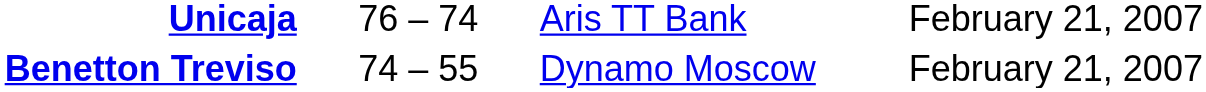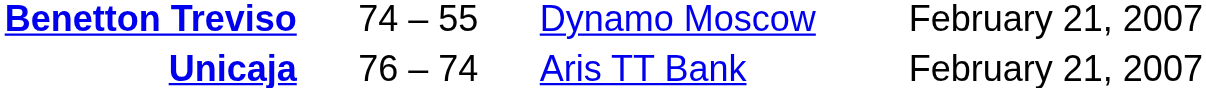 <table style="text-align:center">
 <tr>
 <th width=160></th>
 <th width=100></th>
 <th width=160></th>
 <th width=200></th>
 </tr>
 <tr>
+<td align=right><strong><a href='#'>Benetton Treviso</a></strong> </td>
+<td>74 – 55</td>
+<td align=left> <a href='#'>Dynamo Moscow</a></td>
+<td align=left>February 21, 2007</td>
+</tr>
+<tr>
 <td align=right><strong><a href='#'>Unicaja</a></strong> </td>
 <td>76 – 74</td>
 <td align=left> <a href='#'>Aris TT Bank</a></td>
 <td align=left>February 21, 2007</td>
 </tr>
-<tr>
-<td align=right><strong><a href='#'>Benetton Treviso</a></strong> </td>
-<td>74 – 55</td>
-<td align=left> <a href='#'>Dynamo Moscow</a></td>
-<td align=left>February 21, 2007</td>
-</tr>
 </table>
